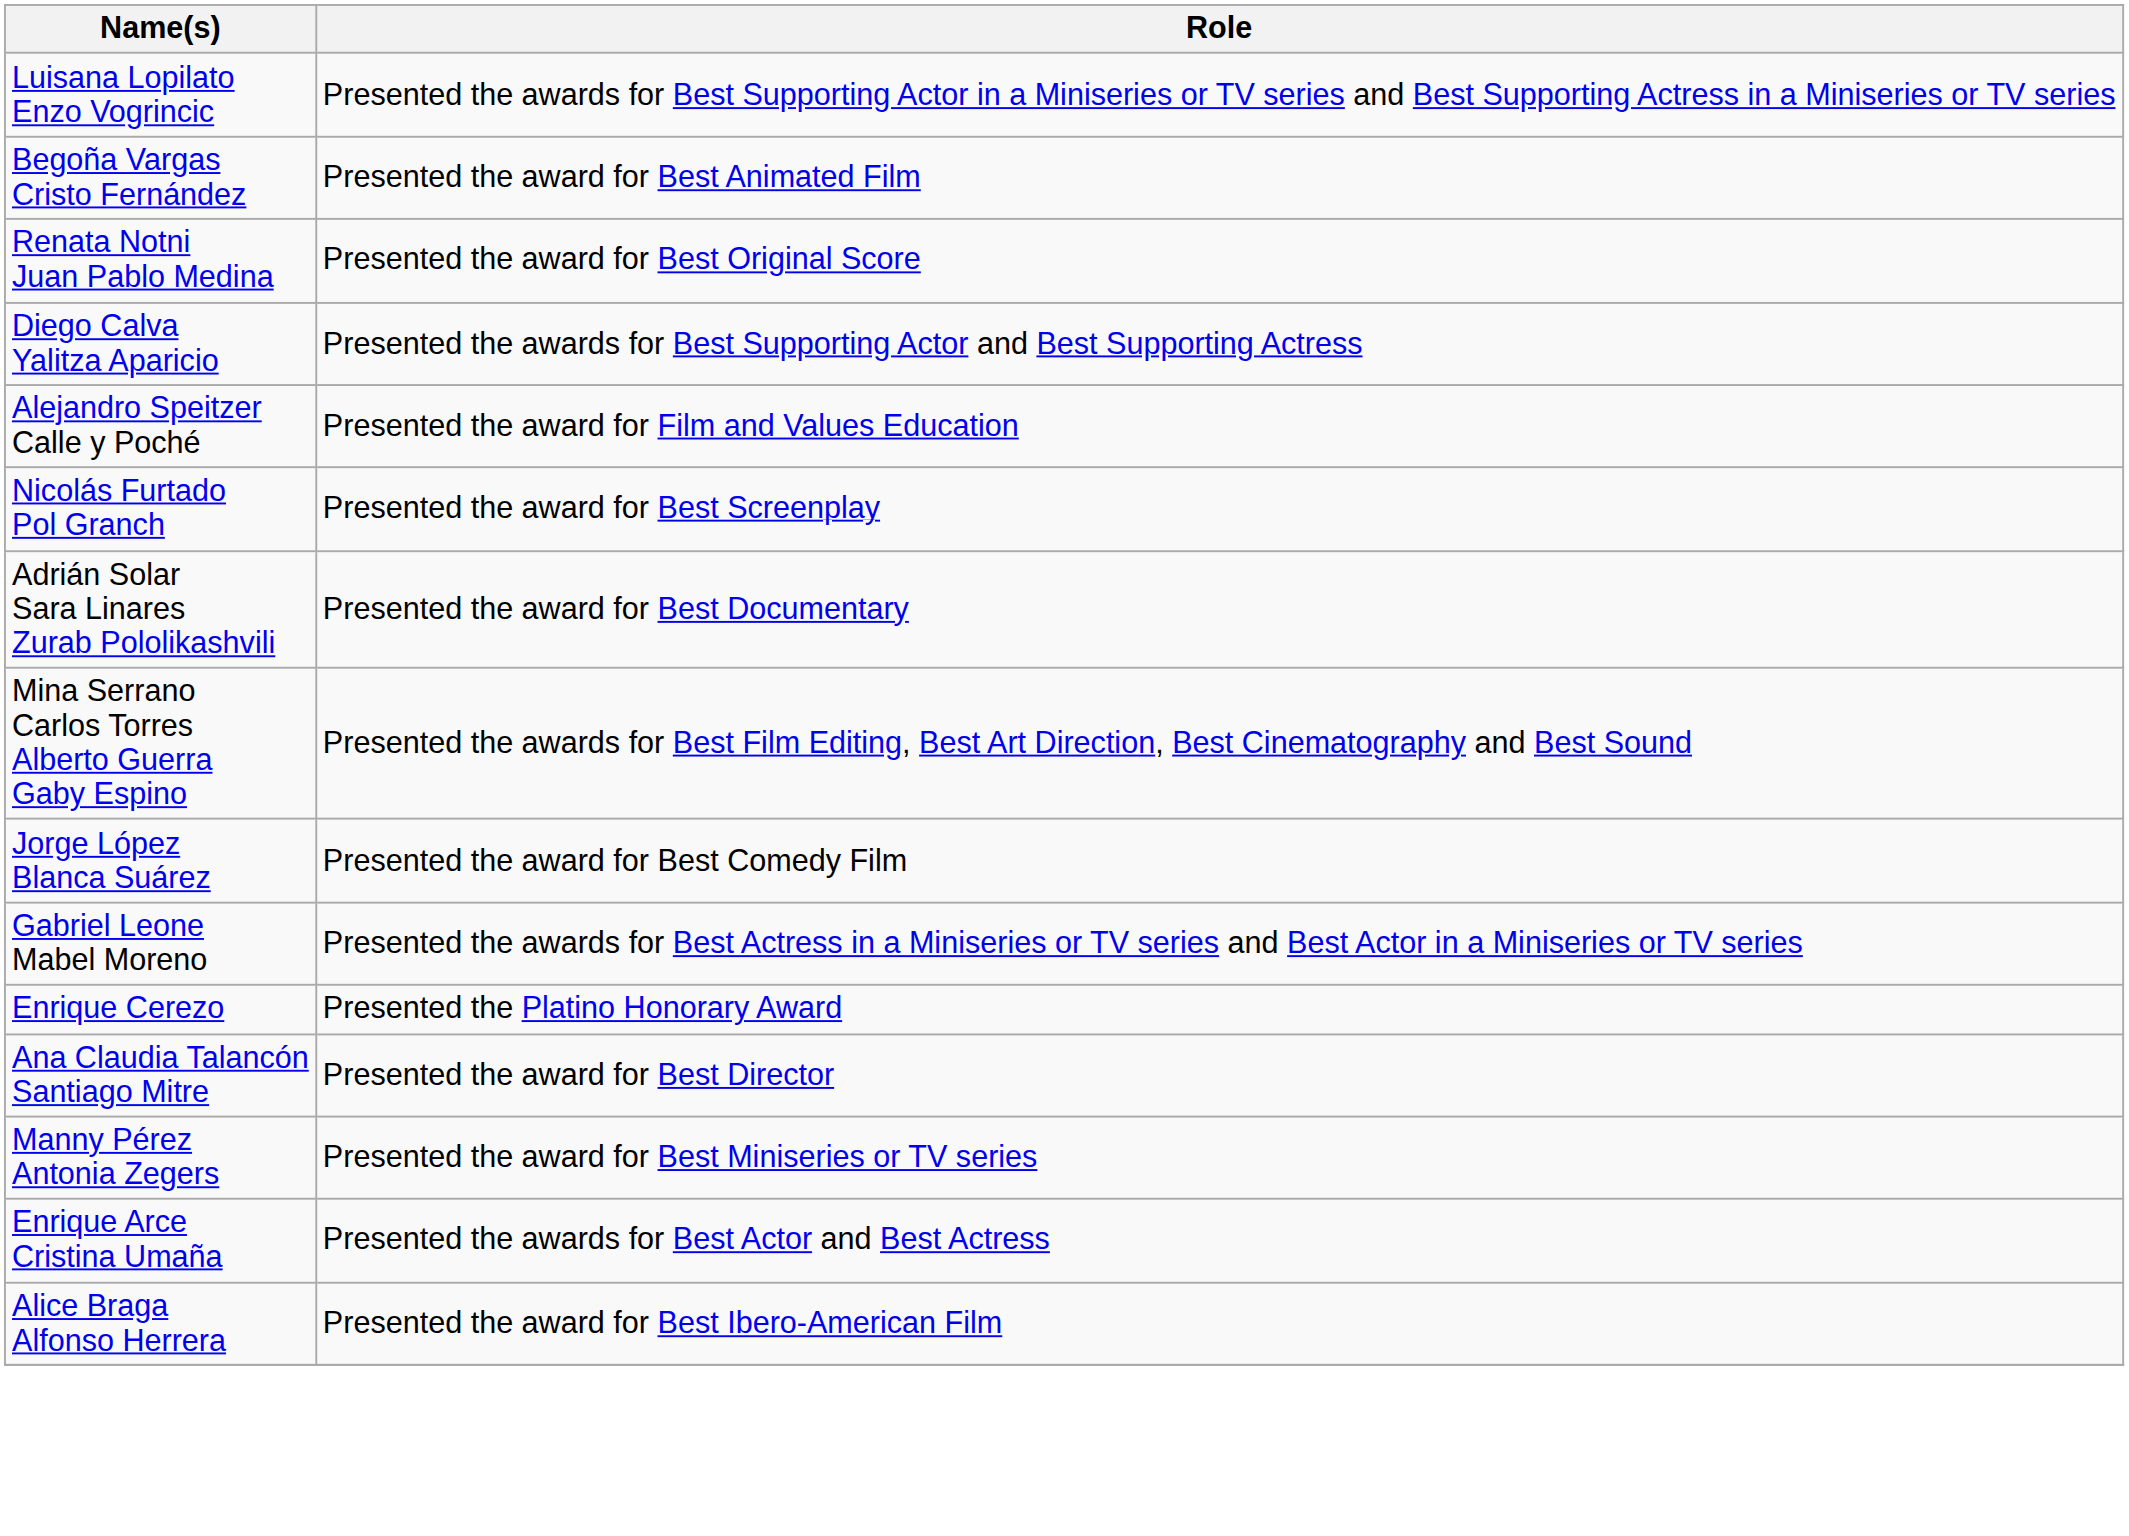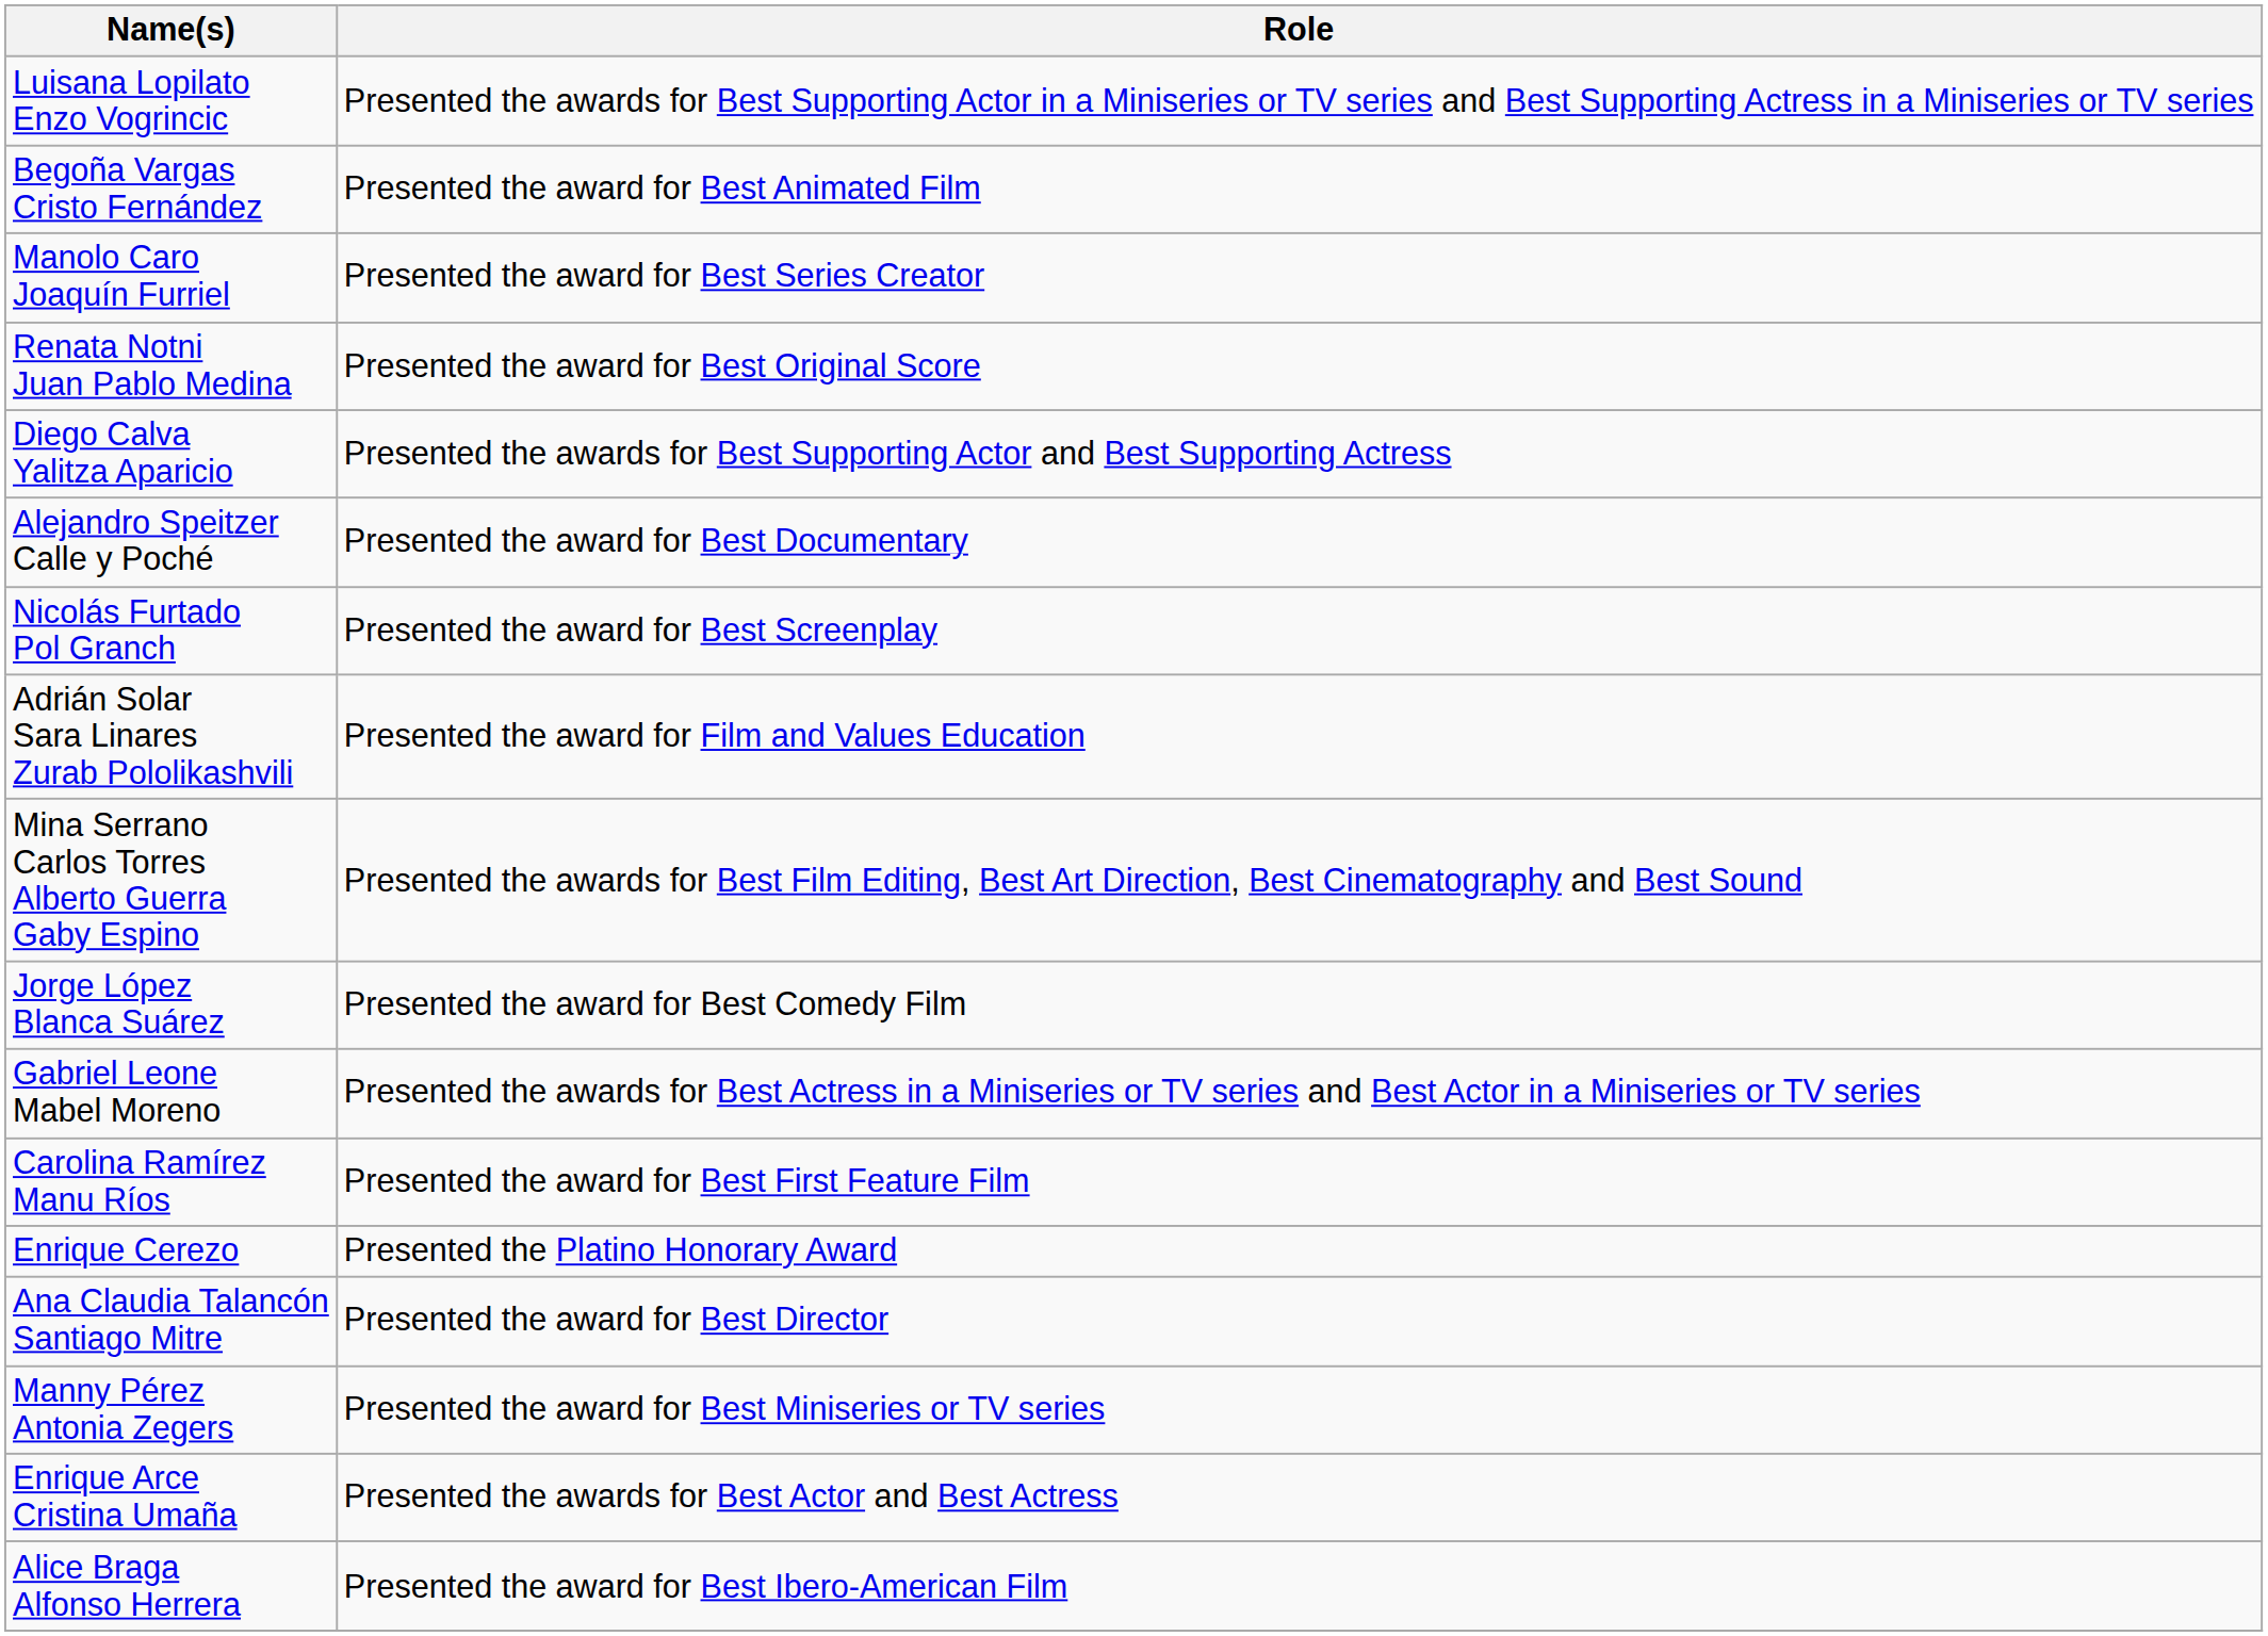 <table class="wikitable plainrowheaders sortable">
 <tr>
 <th scope="col">Name(s)</th>
 <th scope="col">Role</th>
 </tr>
 <tr>
 <td><a href='#'>Luisana Lopilato</a><br><a href='#'>Enzo Vogrincic</a></td>
 <td>Presented the awards for <a href='#'>Best Supporting Actor in a Miniseries or TV series</a> and <a href='#'>Best Supporting Actress in a Miniseries or TV series</a></td>
 </tr>
 <tr>
 <td><a href='#'>Begoña Vargas</a><br><a href='#'>Cristo Fernández</a></td>
 <td>Presented the award for <a href='#'>Best Animated Film</a></td>
 </tr>
 <tr>
+<td><a href='#'>Manolo Caro</a><br><a href='#'>Joaquín Furriel</a></td>
+<td>Presented the award for <a href='#'>Best Series Creator</a></td>
+</tr>
+<tr>
 <td><a href='#'>Renata Notni</a><br><a href='#'>Juan Pablo Medina</a></td>
 <td>Presented the award for <a href='#'>Best Original Score</a></td>
 </tr>
 <tr>
 <td><a href='#'>Diego Calva</a><br><a href='#'>Yalitza Aparicio</a></td>
 <td>Presented the awards for <a href='#'>Best Supporting Actor</a> and <a href='#'>Best Supporting Actress</a></td>
 </tr>
 <tr>
 <td><a href='#'>Alejandro Speitzer</a><br>Calle y Poché</td>
-<td>Presented the award for <a href='#'>Film and Values Education</a></td>
+<td>Presented the award for <a href='#'>Best Documentary</a></td>
 </tr>
 <tr>
 <td><a href='#'>Nicolás Furtado</a><br><a href='#'>Pol Granch</a></td>
 <td>Presented the award for <a href='#'>Best Screenplay</a></td>
 </tr>
 <tr>
 <td>Adrián Solar<br>Sara Linares<br><a href='#'>Zurab Pololikashvili</a></td>
-<td>Presented the award for <a href='#'>Best Documentary</a></td>
+<td>Presented the award for <a href='#'>Film and Values Education</a></td>
 </tr>
 <tr>
 <td>Mina Serrano<br>Carlos Torres<br><a href='#'>Alberto Guerra</a><br><a href='#'>Gaby Espino</a></td>
 <td>Presented the awards for <a href='#'>Best Film Editing</a>, <a href='#'>Best Art Direction</a>, <a href='#'>Best Cinematography</a> and <a href='#'>Best Sound</a></td>
 </tr>
 <tr>
 <td><a href='#'>Jorge López</a><br><a href='#'>Blanca Suárez</a></td>
 <td>Presented the award for Best Comedy Film</td>
 </tr>
 <tr>
 <td><a href='#'>Gabriel Leone</a><br>Mabel Moreno</td>
 <td>Presented the awards for <a href='#'>Best Actress in a Miniseries or TV series</a> and <a href='#'>Best Actor in a Miniseries or TV series</a></td>
+</tr>
+<tr>
+<td><a href='#'>Carolina Ramírez</a><br><a href='#'>Manu Ríos</a></td>
+<td>Presented the award for <a href='#'>Best First Feature Film</a></td>
 </tr>
 <tr>
 <td><a href='#'>Enrique Cerezo</a></td>
 <td>Presented the <a href='#'>Platino Honorary Award</a></td>
 </tr>
 <tr>
 <td><a href='#'>Ana Claudia Talancón</a><br><a href='#'>Santiago Mitre</a></td>
 <td>Presented the award for <a href='#'>Best Director</a></td>
 </tr>
 <tr>
 <td><a href='#'>Manny Pérez</a><br><a href='#'>Antonia Zegers</a></td>
 <td>Presented the award for <a href='#'>Best Miniseries or TV series</a></td>
 </tr>
 <tr>
 <td><a href='#'>Enrique Arce</a><br><a href='#'>Cristina Umaña</a></td>
 <td>Presented the awards for <a href='#'>Best Actor</a> and <a href='#'>Best Actress</a></td>
 </tr>
 <tr>
 <td><a href='#'>Alice Braga</a><br><a href='#'>Alfonso Herrera</a></td>
 <td>Presented the award for <a href='#'>Best Ibero-American Film</a></td>
 </tr>
 <tr>
 </tr>
 </table>
